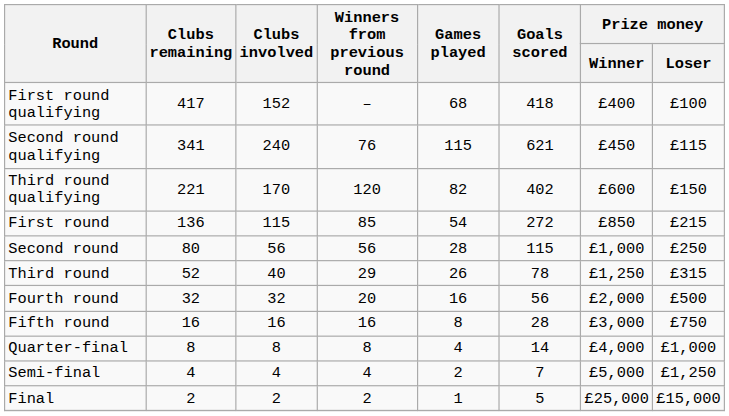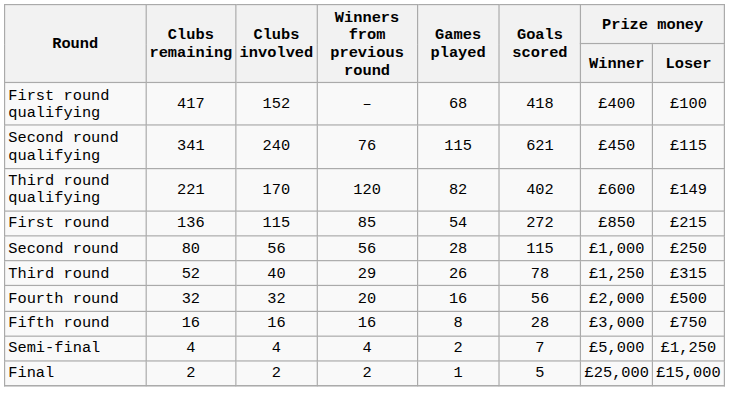 <table class="wikitable" style="text-align:center;">
 <tr>
 <th rowspan = 2>Round</th>
 <th rowspan = 2>Clubs<br>remaining</th>
 <th rowspan = 2>Clubs<br>involved</th>
 <th rowspan = 2>Winners from<br>previous round</th>
 <th rowspan = 2>Games played</th>
 <th rowspan = 2>Goals scored</th>
 <th colspan = 2>Prize money</th>
 </tr>
 <tr>
 <th>Winner</th>
 <th>Loser</th>
 </tr>
 <tr>
 <td style="text-align:left;">First round qualifying</td>
 <td>417</td>
 <td>152</td>
 <td>–</td>
 <td>68</td>
 <td>418</td>
 <td>£400</td>
 <td>£100</td>
 </tr>
 <tr>
 <td style="text-align:left;">Second round qualifying</td>
 <td>341</td>
 <td>240</td>
 <td>76</td>
 <td>115</td>
 <td>621</td>
 <td>£450</td>
 <td>£115</td>
 </tr>
 <tr>
 <td style="text-align:left;">Third round qualifying</td>
 <td>221</td>
 <td>170</td>
 <td>120</td>
 <td>82</td>
 <td>402</td>
 <td>£600</td>
-<td>£150</td>
+<td>£149</td>
 </tr>
 <tr>
 <td style="text-align:left;">First round</td>
 <td>136</td>
 <td>115</td>
 <td>85</td>
 <td>54</td>
 <td>272</td>
 <td>£850</td>
 <td>£215</td>
 </tr>
 <tr>
 <td style="text-align:left;">Second round</td>
 <td>80</td>
 <td>56</td>
 <td>56</td>
 <td>28</td>
 <td>115</td>
 <td>£1,000</td>
 <td>£250</td>
 </tr>
 <tr>
 <td style="text-align:left;">Third round</td>
 <td>52</td>
 <td>40</td>
 <td>29</td>
 <td>26</td>
 <td>78</td>
 <td>£1,250</td>
 <td>£315</td>
 </tr>
 <tr>
 <td style="text-align:left;">Fourth round</td>
 <td>32</td>
 <td>32</td>
 <td>20</td>
 <td>16</td>
 <td>56</td>
 <td>£2,000</td>
 <td>£500</td>
 </tr>
 <tr>
 <td style="text-align:left;">Fifth round</td>
 <td>16</td>
 <td>16</td>
 <td>16</td>
 <td>8</td>
 <td>28</td>
 <td>£3,000</td>
 <td>£750</td>
 </tr>
 <tr>
-<td style="text-align:left;">Quarter-final</td>
-<td>8</td>
-<td>8</td>
-<td>8</td>
-<td>4</td>
-<td>14</td>
-<td>£4,000</td>
-<td>£1,000</td>
-</tr>
-<tr>
 <td style="text-align:left;">Semi-final</td>
 <td>4</td>
 <td>4</td>
 <td>4</td>
 <td>2</td>
 <td>7</td>
 <td>£5,000</td>
 <td>£1,250</td>
 </tr>
 <tr>
 <td style="text-align:left;">Final</td>
 <td>2</td>
 <td>2</td>
 <td>2</td>
 <td>1</td>
 <td>5</td>
 <td>£25,000</td>
 <td>£15,000</td>
 </tr>
 <tr>
 </tr>
 </table>
